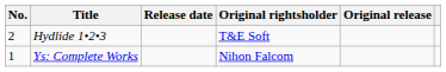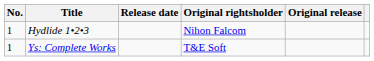 <table class="wikitable sortable" width="auto">
 <tr>
 <th>No.</th>
 <th>Title</th>
 <th>Release date</th>
 <th>Original rightsholder</th>
 <th>Original release</th>
 <th></th>
 </tr>
 <tr>
-<td>2</td>
+<td>1</td>
 <td><em>Hydlide 1•2•3</em></td>
 <td></td>
-<td><a href='#'>T&E Soft</a></td>
+<td><a href='#'>Nihon Falcom</a></td>
 <td></td>
 <td></td>
 </tr>
 <tr>
 <td>1</td>
 <td><a href='#'><em>Ys: Complete Works</em></a></td>
 <td><em></em></td>
-<td><a href='#'>Nihon Falcom</a></td>
+<td><a href='#'>T&E Soft</a></td>
 <td></td>
 <td></td>
 </tr>
 </table>
